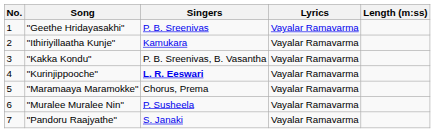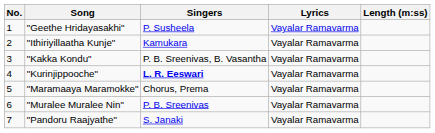 <table class="wikitable" style="font-size:95%;">
 <tr>
 <th>No.</th>
 <th>Song</th>
 <th>Singers</th>
 <th>Lyrics</th>
 <th>Length (m:ss)</th>
 </tr>
 <tr>
 <td>1</td>
 <td>"Geethe Hridayasakhi"</td>
-<td><a href='#'>P. B. Sreenivas</a></td>
+<td><a href='#'>P. Susheela</a></td>
 <td><a href='#'>Vayalar Ramavarma</a></td>
 <td></td>
 </tr>
 <tr>
 <td>2</td>
 <td>"Ithiriyillaatha Kunje"</td>
 <td><a href='#'>Kamukara</a></td>
 <td>Vayalar Ramavarma</td>
 <td></td>
 </tr>
 <tr>
 <td>3</td>
 <td>"Kakka Kondu"</td>
 <td>P. B. Sreenivas, B. Vasantha</td>
 <td>Vayalar Ramavarma</td>
 <td></td>
 </tr>
 <tr>
 <td>4</td>
 <td>"Kurinjippooche"</td>
 <td><strong><a href='#'>L. R. Eeswari</a></strong></td>
 <td>Vayalar Ramavarma</td>
 <td></td>
 </tr>
 <tr>
 <td>5</td>
 <td>"Maramaaya Maramokke"</td>
 <td>Chorus, Prema</td>
 <td>Vayalar Ramavarma</td>
 <td></td>
 </tr>
 <tr>
 <td>6</td>
 <td>"Muralee Muralee Nin"</td>
-<td><a href='#'>P. Susheela</a></td>
+<td><a href='#'>P. B. Sreenivas</a></td>
 <td>Vayalar Ramavarma</td>
 <td></td>
 </tr>
 <tr>
 <td>7</td>
 <td>"Pandoru Raajyathe"</td>
 <td><a href='#'>S. Janaki</a></td>
 <td>Vayalar Ramavarma</td>
 <td></td>
 </tr>
 </table>
